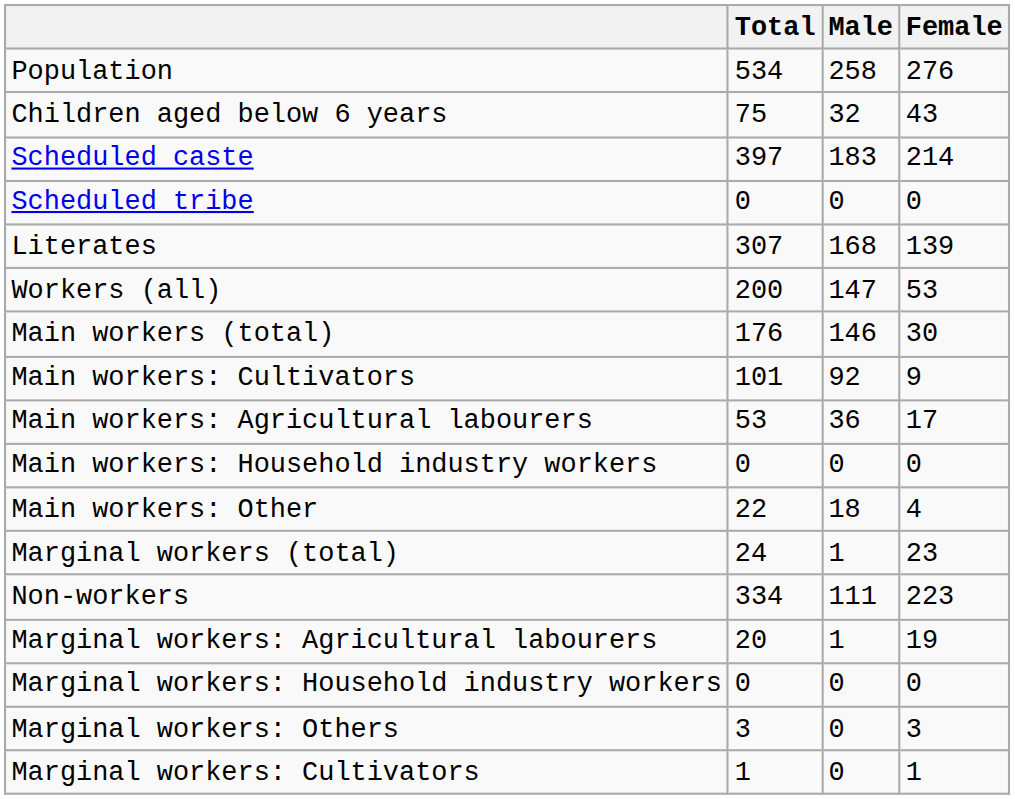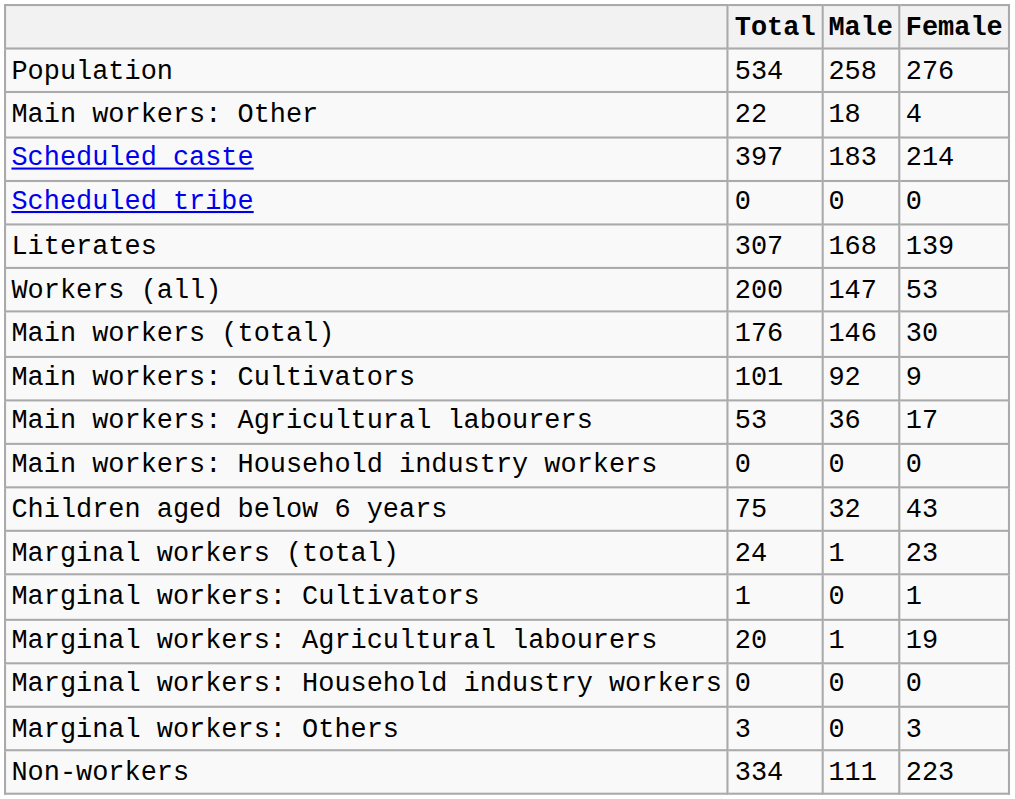 <table class="wikitable sortable">
 <tr>
 <th></th>
 <th>Total</th>
 <th>Male</th>
 <th>Female</th>
 </tr>
 <tr>
 <td>Population</td>
 <td>534</td>
 <td>258</td>
 <td>276</td>
 </tr>
 <tr>
-<td>Children aged below 6 years</td>
-<td>75</td>
-<td>32</td>
-<td>43</td>
+<td>Main workers: Other</td>
+<td>22</td>
+<td>18</td>
+<td>4</td>
 </tr>
 <tr>
 <td><a href='#'>Scheduled caste</a></td>
 <td>397</td>
 <td>183</td>
 <td>214</td>
 </tr>
 <tr>
 <td><a href='#'>Scheduled tribe</a></td>
 <td>0</td>
 <td>0</td>
 <td>0</td>
 </tr>
 <tr>
 <td>Literates</td>
 <td>307</td>
 <td>168</td>
 <td>139</td>
 </tr>
 <tr>
 <td>Workers (all)</td>
 <td>200</td>
 <td>147</td>
 <td>53</td>
 </tr>
 <tr>
 <td>Main workers (total)</td>
 <td>176</td>
 <td>146</td>
 <td>30</td>
 </tr>
 <tr>
 <td>Main workers: Cultivators</td>
 <td>101</td>
 <td>92</td>
 <td>9</td>
 </tr>
 <tr>
 <td>Main workers: Agricultural labourers</td>
 <td>53</td>
 <td>36</td>
 <td>17</td>
 </tr>
 <tr>
 <td>Main workers: Household industry workers</td>
 <td>0</td>
 <td>0</td>
 <td>0</td>
 </tr>
 <tr>
-<td>Main workers: Other</td>
-<td>22</td>
-<td>18</td>
-<td>4</td>
+<td>Children aged below 6 years</td>
+<td>75</td>
+<td>32</td>
+<td>43</td>
 </tr>
 <tr>
 <td>Marginal workers (total)</td>
 <td>24</td>
 <td>1</td>
 <td>23</td>
 </tr>
 <tr>
-<td>Non-workers</td>
-<td>334</td>
-<td>111</td>
-<td>223</td>
+<td>Marginal workers: Cultivators</td>
+<td>1</td>
+<td>0</td>
+<td>1</td>
 </tr>
 <tr>
 <td>Marginal workers: Agricultural labourers</td>
 <td>20</td>
 <td>1</td>
 <td>19</td>
 </tr>
 <tr>
 <td>Marginal workers: Household industry workers</td>
 <td>0</td>
 <td>0</td>
 <td>0</td>
 </tr>
 <tr>
 <td>Marginal workers: Others</td>
 <td>3</td>
 <td>0</td>
 <td>3</td>
 </tr>
 <tr>
-<td>Marginal workers: Cultivators</td>
-<td>1</td>
-<td>0</td>
-<td>1</td>
+<td>Non-workers</td>
+<td>334</td>
+<td>111</td>
+<td>223</td>
 </tr>
 </table>
